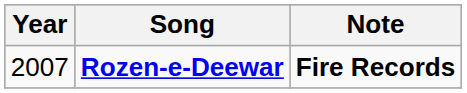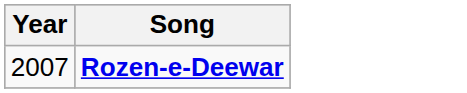 <table class="wikitable">
 <tr>
 <th>Year</th>
 <th>Song</th>
-<th>Note</th>
 </tr>
 <tr>
 <td>2007</td>
 <td><strong><a href='#'>Rozen-e-Deewar</a></strong></td>
-<td><strong>Fire Records</strong></td>
 </tr>
 </table>
